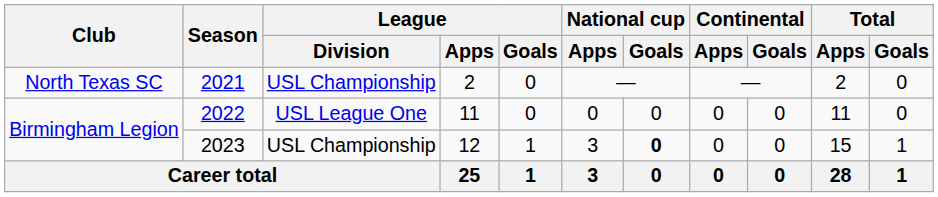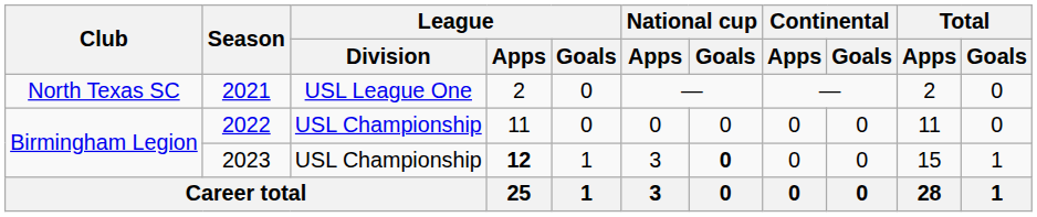 <table class=wikitable style=text-align:center>
 <tr>
 <th rowspan=2>Club</th>
 <th rowspan=2>Season</th>
 <th colspan=3>League</th>
 <th colspan=2>National cup</th>
 <th colspan=2>Continental</th>
 <th colspan=2>Total</th>
 </tr>
 <tr>
 <th>Division</th>
 <th>Apps</th>
 <th>Goals</th>
 <th>Apps</th>
 <th>Goals</th>
 <th>Apps</th>
 <th>Goals</th>
 <th>Apps</th>
 <th>Goals</th>
 </tr>
 <tr>
 <td rowspan=1><a href='#'>North Texas SC</a></td>
 <td><a href='#'>2021</a></td>
-<td><a href='#'>USL Championship</a></td>
+<td><a href='#'>USL League One</a></td>
 <td>2</td>
 <td>0</td>
 <td colspan=2>—</td>
 <td colspan=2>—</td>
 <td>2</td>
 <td>0</td>
 </tr>
 <tr>
 <td rowspan="2"><a href='#'>Birmingham Legion</a></td>
 <td><a href='#'>2022</a></td>
-<td><a href='#'>USL League One</a></td>
+<td><a href='#'>USL Championship</a></td>
 <td>11</td>
 <td>0</td>
 <td>0</td>
 <td>0</td>
 <td>0</td>
 <td>0</td>
 <td>11</td>
 <td>0</td>
 </tr>
 <tr>
 <td>2023</td>
 <td>USL Championship</td>
-<td>12</td>
+<td><strong>12</strong></td>
 <td>1</td>
 <td>3</td>
 <td><strong>0</strong></td>
 <td>0</td>
 <td>0</td>
 <td>15</td>
 <td>1</td>
 </tr>
 <tr>
 <th colspan="3">Career total</th>
 <th>25</th>
 <th>1</th>
 <th>3</th>
 <th>0</th>
 <th>0</th>
 <th>0</th>
 <th>28</th>
 <th>1</th>
 </tr>
 </table>
